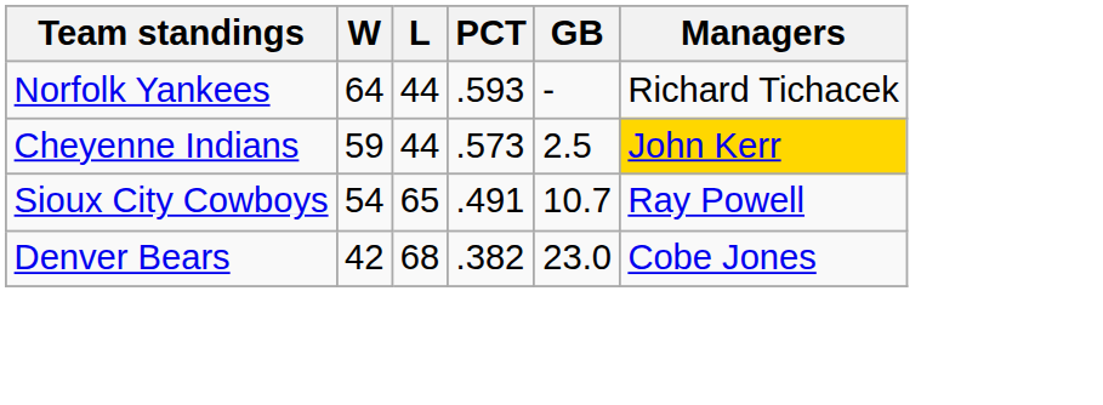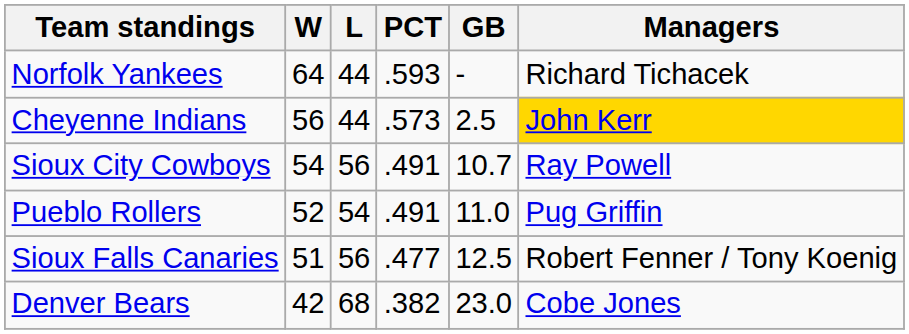 <table class="wikitable">
 <tr>
 <th>Team standings</th>
 <th>W</th>
 <th>L</th>
 <th>PCT</th>
 <th>GB</th>
 <th>Managers</th>
 </tr>
 <tr>
 <td><a href='#'>Norfolk Yankees</a></td>
 <td>64</td>
 <td>44</td>
 <td>.593</td>
 <td>-</td>
 <td>Richard Tichacek</td>
 </tr>
 <tr>
 <td><a href='#'>Cheyenne Indians</a></td>
-<td>59</td>
+<td>56</td>
 <td>44</td>
 <td>.573</td>
 <td>2.5</td>
 <td style="background: gold;"><a href='#'>John Kerr</a></td>
 </tr>
 <tr>
 <td><a href='#'>Sioux City Cowboys</a></td>
 <td>54</td>
-<td>65</td>
+<td>56</td>
 <td>.491</td>
 <td>10.7</td>
 <td><a href='#'>Ray Powell</a></td>
+</tr>
+<tr>
+<td><a href='#'>Pueblo Rollers</a></td>
+<td>52</td>
+<td>54</td>
+<td>.491</td>
+<td>11.0</td>
+<td><a href='#'>Pug Griffin</a></td>
+</tr>
+<tr>
+<td><a href='#'>Sioux Falls Canaries</a></td>
+<td>51</td>
+<td>56</td>
+<td>.477</td>
+<td>12.5</td>
+<td>Robert Fenner / Tony Koenig</td>
 </tr>
 <tr>
 <td><a href='#'>Denver Bears</a></td>
 <td>42</td>
 <td>68</td>
 <td>.382</td>
 <td>23.0</td>
 <td><a href='#'>Cobe Jones</a></td>
 </tr>
 </table>
